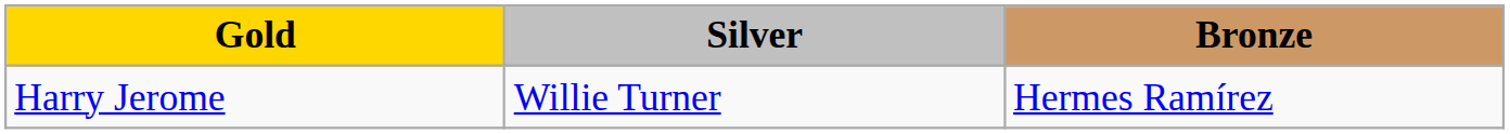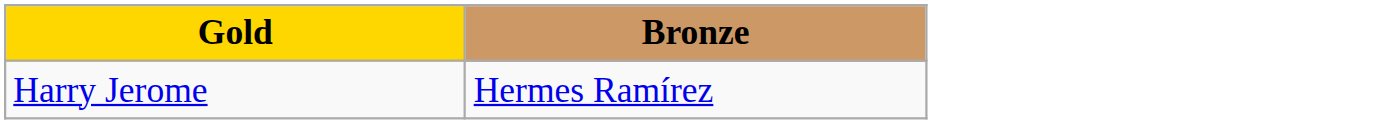 <table class="wikitable" style="text-align:left">
 <tr align="center">
 <td width=200 bgcolor=gold><strong>Gold</strong></td>
-<td width=200 bgcolor=silver><strong>Silver</strong></td>
 <td width=200 bgcolor=CC9966><strong>Bronze</strong></td>
 </tr>
 <tr>
 <td><a href='#'>Harry Jerome</a><br><em></em></td>
-<td><a href='#'>Willie Turner</a><br><em></em></td>
 <td><a href='#'>Hermes Ramírez</a><br><em></em></td>
 </tr>
 </table>
